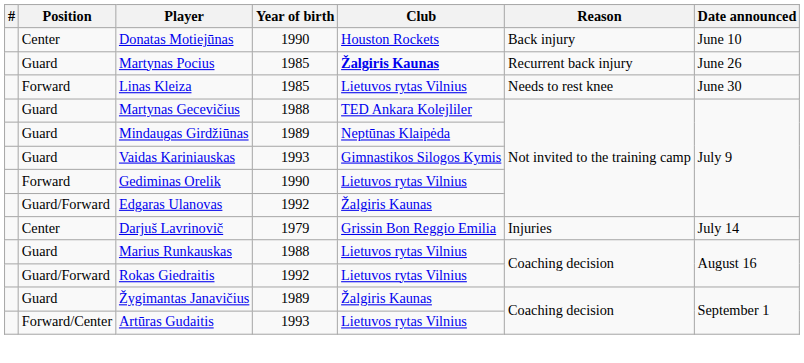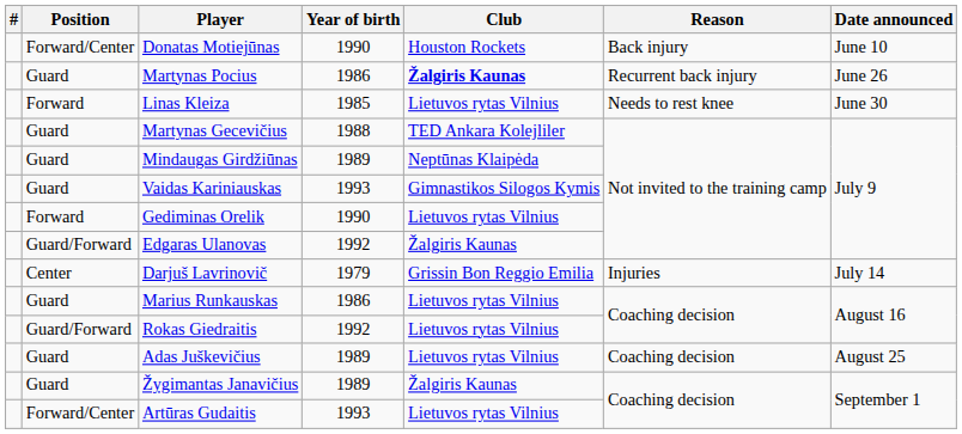 <table class="wikitable" style="font-size:85%">
 <tr>
 <th>#</th>
 <th>Position</th>
 <th>Player</th>
 <th>Year of birth</th>
 <th>Club</th>
 <th>Reason</th>
 <th>Date announced</th>
 </tr>
 <tr>
 <td></td>
-<td>Center</td>
+<td>Forward/Center</td>
 <td><a href='#'>Donatas Motiejūnas</a></td>
 <td align=center>1990</td>
 <td> <a href='#'>Houston Rockets</a></td>
 <td>Back injury</td>
 <td>June 10</td>
 </tr>
 <tr>
 <td></td>
 <td>Guard</td>
 <td><a href='#'>Martynas Pocius</a></td>
-<td align=center>1985</td>
+<td align=center>1986</td>
 <td><strong> <a href='#'>Žalgiris Kaunas</a></strong></td>
 <td>Recurrent back injury</td>
 <td>June 26</td>
 </tr>
 <tr>
 <td></td>
 <td>Forward</td>
 <td><a href='#'>Linas Kleiza</a></td>
 <td align=center>1985</td>
 <td> <a href='#'>Lietuvos rytas Vilnius</a></td>
 <td>Needs to rest knee</td>
 <td>June 30</td>
 </tr>
 <tr>
 <td></td>
 <td>Guard</td>
 <td><a href='#'>Martynas Gecevičius</a></td>
 <td align=center>1988</td>
 <td> <a href='#'>TED Ankara Kolejliler</a></td>
 <td rowspan=5>Not invited to the training camp</td>
 <td rowspan=5>July 9</td>
 </tr>
 <tr>
 <td></td>
 <td>Guard</td>
 <td><a href='#'>Mindaugas Girdžiūnas</a></td>
 <td align=center>1989</td>
 <td> <a href='#'>Neptūnas Klaipėda</a></td>
 </tr>
 <tr>
 <td></td>
 <td>Guard</td>
 <td><a href='#'>Vaidas Kariniauskas</a></td>
 <td align=center>1993</td>
 <td> <a href='#'>Gimnastikos Silogos Kymis</a></td>
 </tr>
 <tr>
 <td></td>
 <td>Forward</td>
 <td><a href='#'>Gediminas Orelik</a></td>
 <td align=center>1990</td>
 <td> <a href='#'>Lietuvos rytas Vilnius</a></td>
 </tr>
 <tr>
 <td></td>
 <td>Guard/Forward</td>
 <td><a href='#'>Edgaras Ulanovas</a></td>
 <td align=center>1992</td>
 <td> <a href='#'>Žalgiris Kaunas</a></td>
 </tr>
 <tr>
 <td></td>
 <td>Center</td>
 <td><a href='#'>Darjuš Lavrinovič</a></td>
 <td align=center>1979</td>
 <td> <a href='#'>Grissin Bon Reggio Emilia</a></td>
 <td>Injuries</td>
 <td>July 14</td>
 </tr>
 <tr>
 <td></td>
 <td>Guard</td>
 <td><a href='#'>Marius Runkauskas</a></td>
-<td align=center>1988</td>
+<td align=center>1986</td>
 <td> <a href='#'>Lietuvos rytas Vilnius</a></td>
 <td rowspan=2>Coaching decision</td>
 <td rowspan=2>August 16</td>
 </tr>
 <tr>
 <td></td>
 <td>Guard/Forward</td>
 <td><a href='#'>Rokas Giedraitis</a></td>
 <td align=center>1992</td>
 <td> <a href='#'>Lietuvos rytas Vilnius</a></td>
+</tr>
+<tr>
+<td></td>
+<td>Guard</td>
+<td><a href='#'>Adas Juškevičius</a></td>
+<td align=center>1989</td>
+<td> <a href='#'>Lietuvos rytas Vilnius</a></td>
+<td>Coaching decision</td>
+<td>August 25</td>
 </tr>
 <tr>
 <td></td>
 <td>Guard</td>
 <td><a href='#'>Žygimantas Janavičius</a></td>
 <td align=center>1989</td>
 <td> <a href='#'>Žalgiris Kaunas</a></td>
 <td rowspan=2>Coaching decision</td>
 <td rowspan=2>September 1</td>
 </tr>
 <tr>
 <td></td>
 <td>Forward/Center</td>
 <td><a href='#'>Artūras Gudaitis</a></td>
 <td align=center>1993</td>
 <td> <a href='#'>Lietuvos rytas Vilnius</a></td>
 </tr>
 </table>
